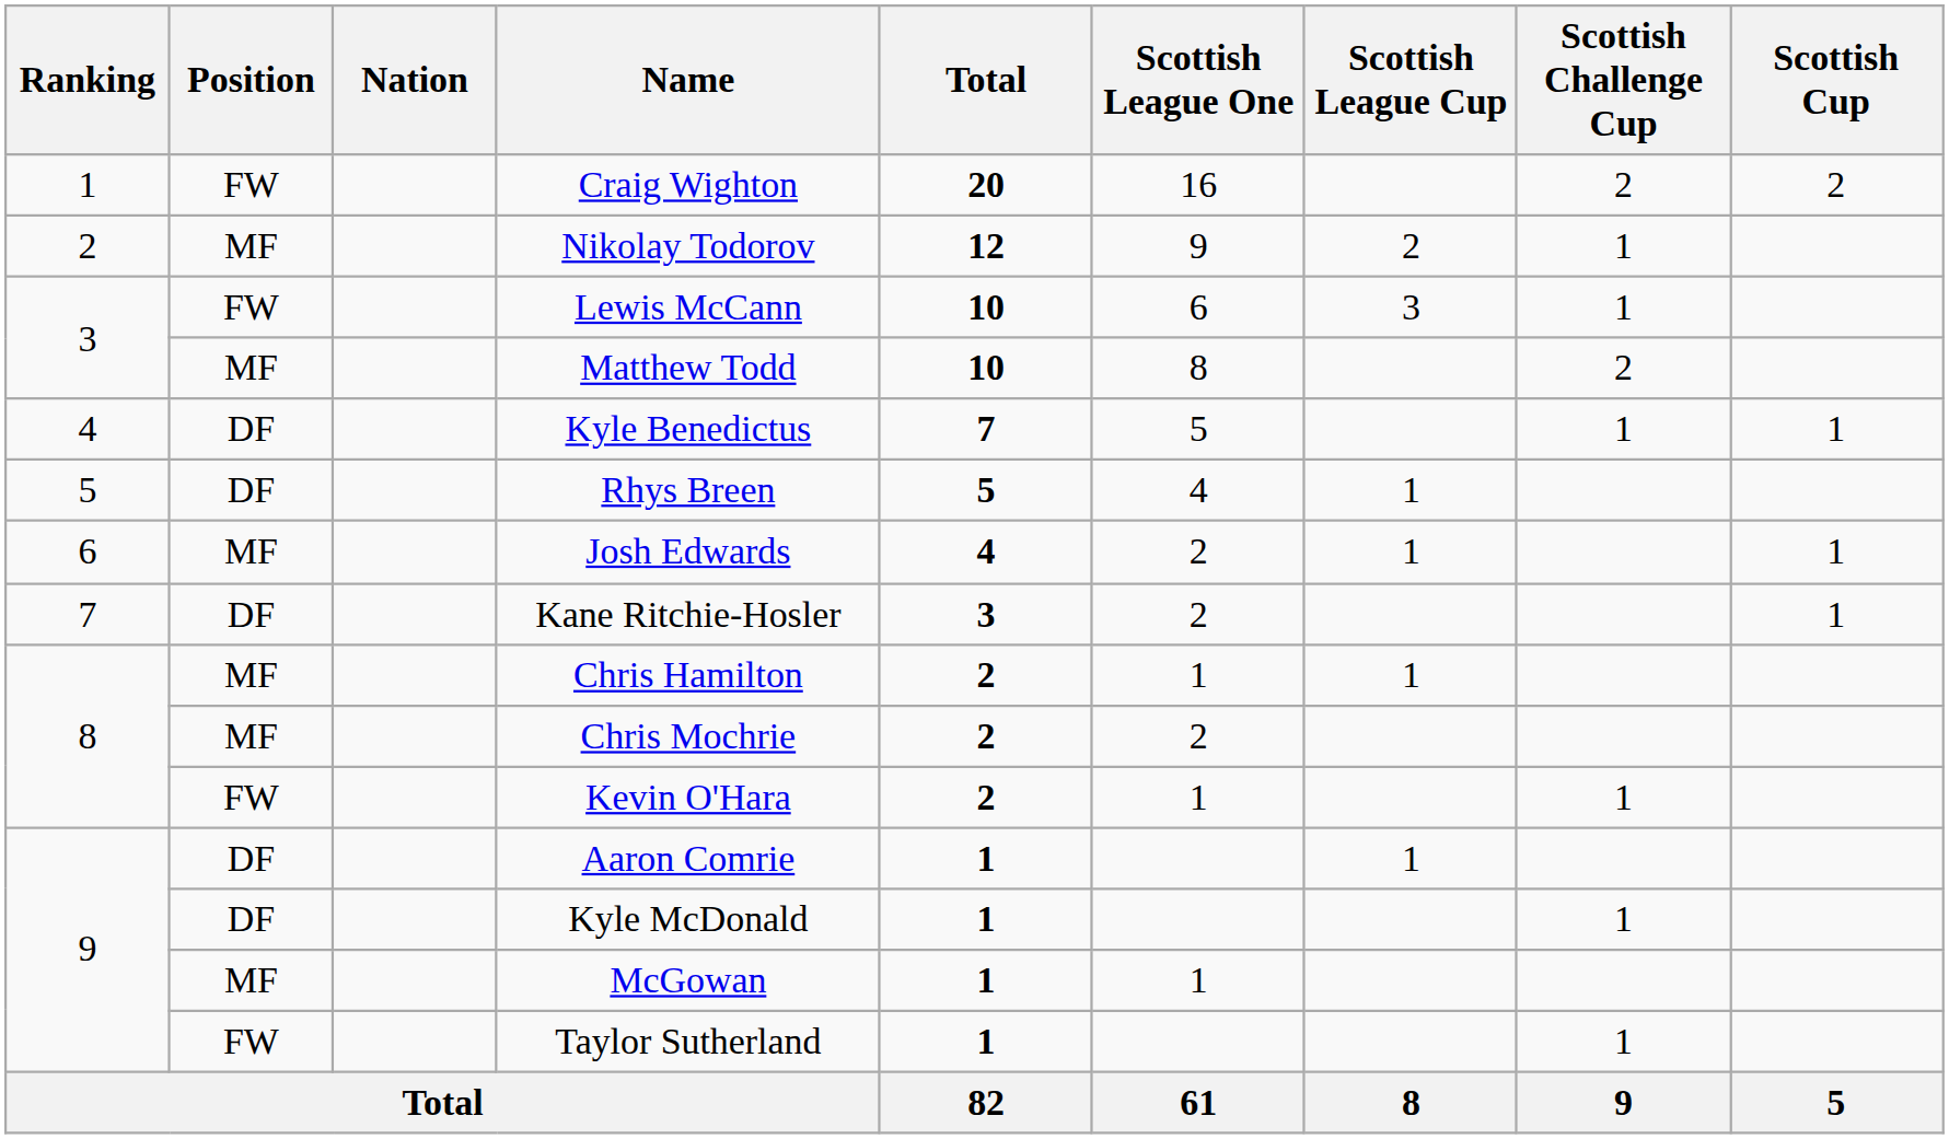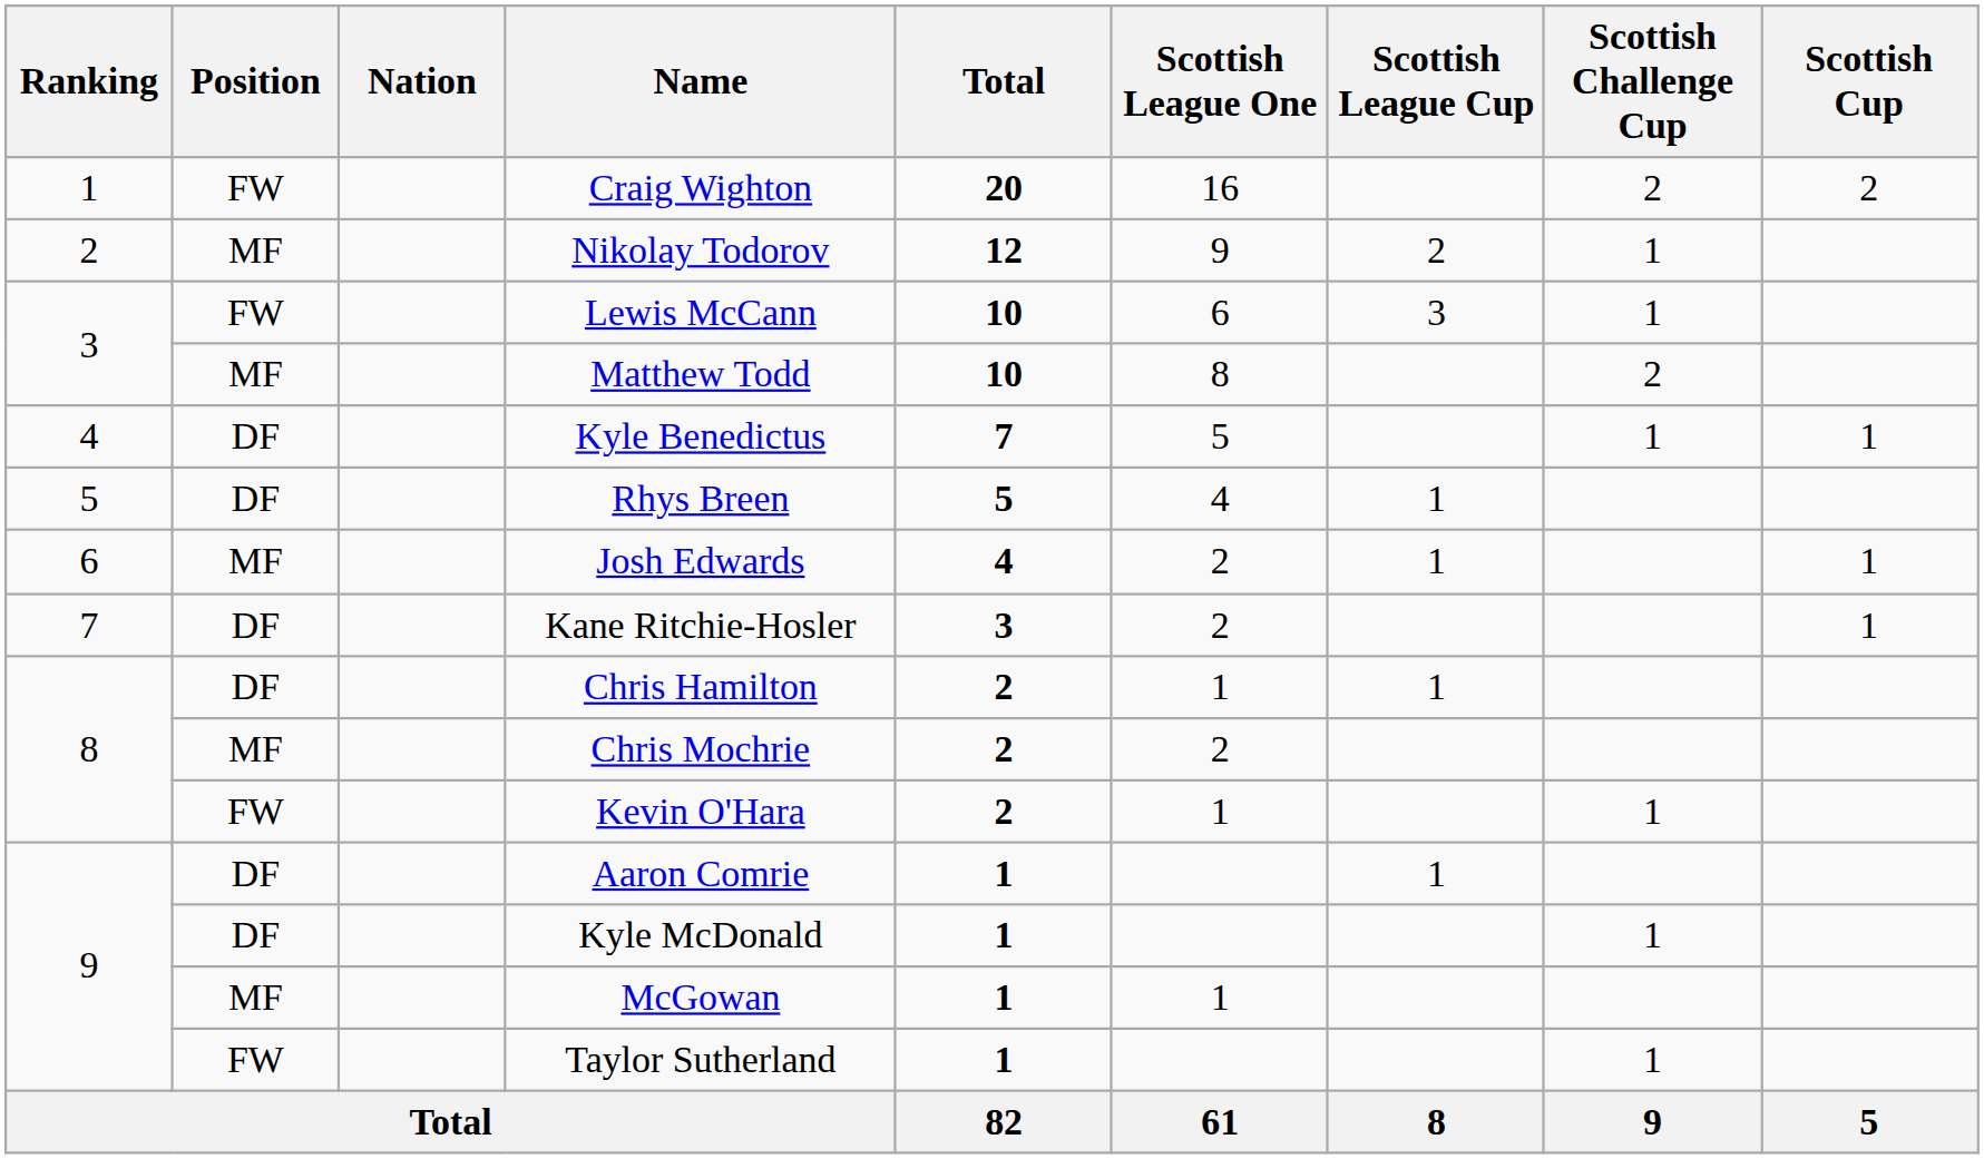 <table class="wikitable" style="font-size: 95%; text-align: center;">
 <tr>
 <th width=60>Ranking</th>
 <th width=60>Position</th>
 <th width=60>Nation</th>
 <th width=150>Name</th>
 <th width=80><strong>Total</strong></th>
 <th width=80>Scottish League One</th>
 <th width=80>Scottish League Cup</th>
 <th width=80>Scottish Challenge Cup</th>
 <th width=80>Scottish Cup</th>
 </tr>
 <tr>
 <td>1</td>
 <td>FW</td>
 <td></td>
 <td><a href='#'>Craig Wighton</a></td>
 <td><strong>20</strong></td>
 <td>16</td>
 <td></td>
 <td>2</td>
 <td>2</td>
 </tr>
 <tr>
 <td>2</td>
 <td>MF</td>
 <td></td>
 <td><a href='#'>Nikolay Todorov</a></td>
 <td><strong>12</strong></td>
 <td>9</td>
 <td>2</td>
 <td>1</td>
 <td></td>
 </tr>
 <tr>
 <td rowspan=2>3</td>
 <td>FW</td>
 <td></td>
 <td><a href='#'>Lewis McCann</a></td>
 <td><strong>10</strong></td>
 <td>6</td>
 <td>3</td>
 <td>1</td>
 <td></td>
 </tr>
 <tr>
 <td>MF</td>
 <td></td>
 <td><a href='#'>Matthew Todd</a></td>
 <td><strong>10</strong></td>
 <td>8</td>
 <td></td>
 <td>2</td>
 <td></td>
 </tr>
 <tr>
 <td>4</td>
 <td>DF</td>
 <td></td>
 <td><a href='#'>Kyle Benedictus</a></td>
 <td><strong>7</strong></td>
 <td>5</td>
 <td></td>
 <td>1</td>
 <td>1</td>
 </tr>
 <tr>
 <td>5</td>
 <td>DF</td>
 <td></td>
 <td><a href='#'>Rhys Breen</a></td>
 <td><strong>5</strong></td>
 <td>4</td>
 <td>1</td>
 <td></td>
 <td></td>
 </tr>
 <tr>
 <td>6</td>
 <td>MF</td>
 <td></td>
 <td><a href='#'>Josh Edwards</a></td>
 <td><strong>4</strong></td>
 <td>2</td>
 <td>1</td>
 <td></td>
 <td>1</td>
 </tr>
 <tr>
 <td>7</td>
 <td>DF</td>
 <td></td>
 <td>Kane Ritchie-Hosler</td>
 <td><strong>3</strong></td>
 <td>2</td>
 <td></td>
 <td></td>
 <td>1</td>
 </tr>
 <tr>
 <td rowspan=3>8</td>
-<td>MF</td>
+<td>DF</td>
 <td></td>
 <td><a href='#'>Chris Hamilton</a></td>
 <td><strong>2</strong></td>
 <td>1</td>
 <td>1</td>
 <td></td>
 <td></td>
 </tr>
 <tr>
 <td>MF</td>
 <td></td>
 <td><a href='#'>Chris Mochrie</a></td>
 <td><strong>2</strong></td>
 <td>2</td>
 <td></td>
 <td></td>
 <td></td>
 </tr>
 <tr>
 <td>FW</td>
 <td></td>
 <td><a href='#'>Kevin O'Hara</a></td>
 <td><strong>2</strong></td>
 <td>1</td>
 <td></td>
 <td>1</td>
 <td></td>
 </tr>
 <tr>
 <td rowspan=4>9</td>
 <td>DF</td>
 <td></td>
 <td><a href='#'>Aaron Comrie</a></td>
 <td><strong>1</strong></td>
 <td></td>
 <td>1</td>
 <td></td>
 <td></td>
 </tr>
 <tr>
 <td>DF</td>
 <td></td>
 <td>Kyle McDonald</td>
 <td><strong>1</strong></td>
 <td></td>
 <td></td>
 <td>1</td>
 <td></td>
 </tr>
 <tr>
 <td>MF</td>
 <td></td>
 <td><a href='#'>McGowan</a></td>
 <td><strong>1</strong></td>
 <td>1</td>
 <td></td>
 <td></td>
 <td></td>
 </tr>
 <tr>
 <td>FW</td>
 <td></td>
 <td>Taylor Sutherland</td>
 <td><strong>1</strong></td>
 <td></td>
 <td></td>
 <td>1</td>
 <td></td>
 </tr>
 <tr>
 <th colspan=4>Total</th>
 <th>82</th>
 <th>61</th>
 <th>8</th>
 <th>9</th>
 <th>5</th>
 </tr>
 </table>
